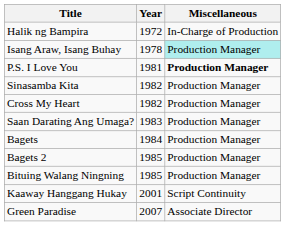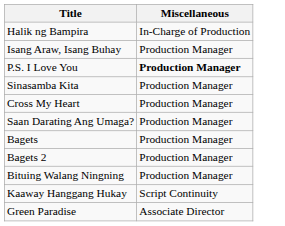 <table class="wikitable">
 <tr>
 <th>Title</th>
-<th>Year</th>
 <th>Miscellaneous</th>
 </tr>
 <tr>
 <td>Halik ng Bampira</td>
-<td>1972</td>
 <td>In-Charge of Production</td>
 </tr>
 <tr>
 <td>Isang Araw, Isang Buhay</td>
-<td>1978</td>
-<td style="background: paleturquoise;">Production Manager</td>
+<td>Production Manager</td>
 </tr>
 <tr>
 <td>P.S. I Love You</td>
-<td>1981</td>
 <td><strong>Production Manager</strong></td>
 </tr>
 <tr>
 <td>Sinasamba Kita</td>
-<td>1982</td>
 <td>Production Manager</td>
 </tr>
 <tr>
 <td>Cross My Heart</td>
-<td>1982</td>
 <td>Production Manager</td>
 </tr>
 <tr>
 <td>Saan Darating Ang Umaga?</td>
-<td>1983</td>
 <td>Production Manager</td>
 </tr>
 <tr>
 <td>Bagets</td>
-<td>1984</td>
 <td>Production Manager</td>
 </tr>
 <tr>
 <td>Bagets 2</td>
-<td>1985</td>
 <td>Production Manager</td>
 </tr>
 <tr>
 <td>Bituing Walang Ningning</td>
-<td>1985</td>
 <td>Production Manager</td>
 </tr>
 <tr>
 <td>Kaaway Hanggang Hukay</td>
-<td>2001</td>
 <td>Script Continuity</td>
 </tr>
 <tr>
 <td>Green Paradise</td>
-<td>2007</td>
 <td>Associate Director</td>
 </tr>
 </table>
